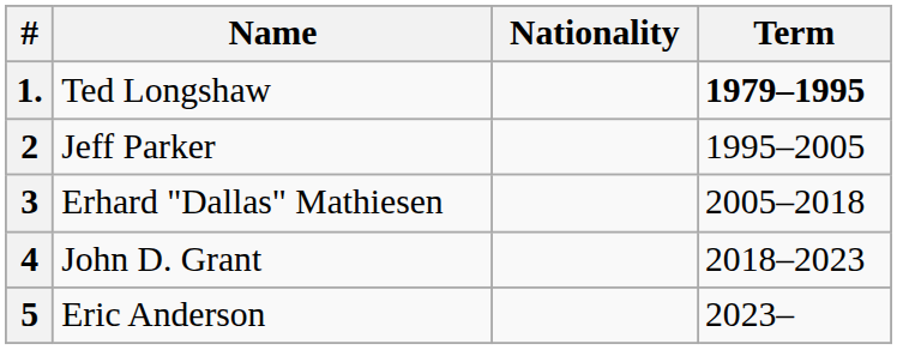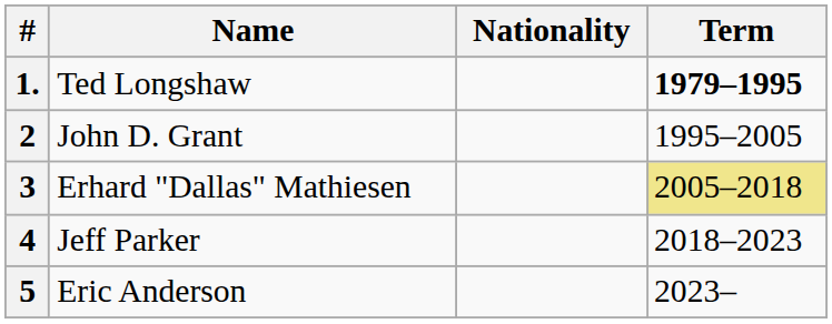 <table class="wikitable" style="width:400px;">
 <tr>
 <th>#</th>
 <th>Name</th>
 <th>Nationality</th>
 <th>Term</th>
 </tr>
 <tr>
 <th>1.</th>
 <td>Ted Longshaw</td>
 <td></td>
 <td><strong>1979–1995</strong></td>
 </tr>
 <tr>
 <th>2</th>
-<td>Jeff Parker</td>
+<td>John D. Grant</td>
 <td></td>
 <td>1995–2005</td>
 </tr>
 <tr>
 <th>3</th>
 <td>Erhard "Dallas" Mathiesen</td>
 <td></td>
-<td>2005–2018</td>
+<td style="background: khaki;">2005–2018</td>
 </tr>
 <tr>
 <th>4</th>
-<td>John D. Grant</td>
+<td>Jeff Parker</td>
 <td></td>
 <td>2018–2023</td>
 </tr>
 <tr>
 <th>5</th>
 <td>Eric Anderson</td>
 <td></td>
 <td>2023–</td>
 </tr>
 </table>
